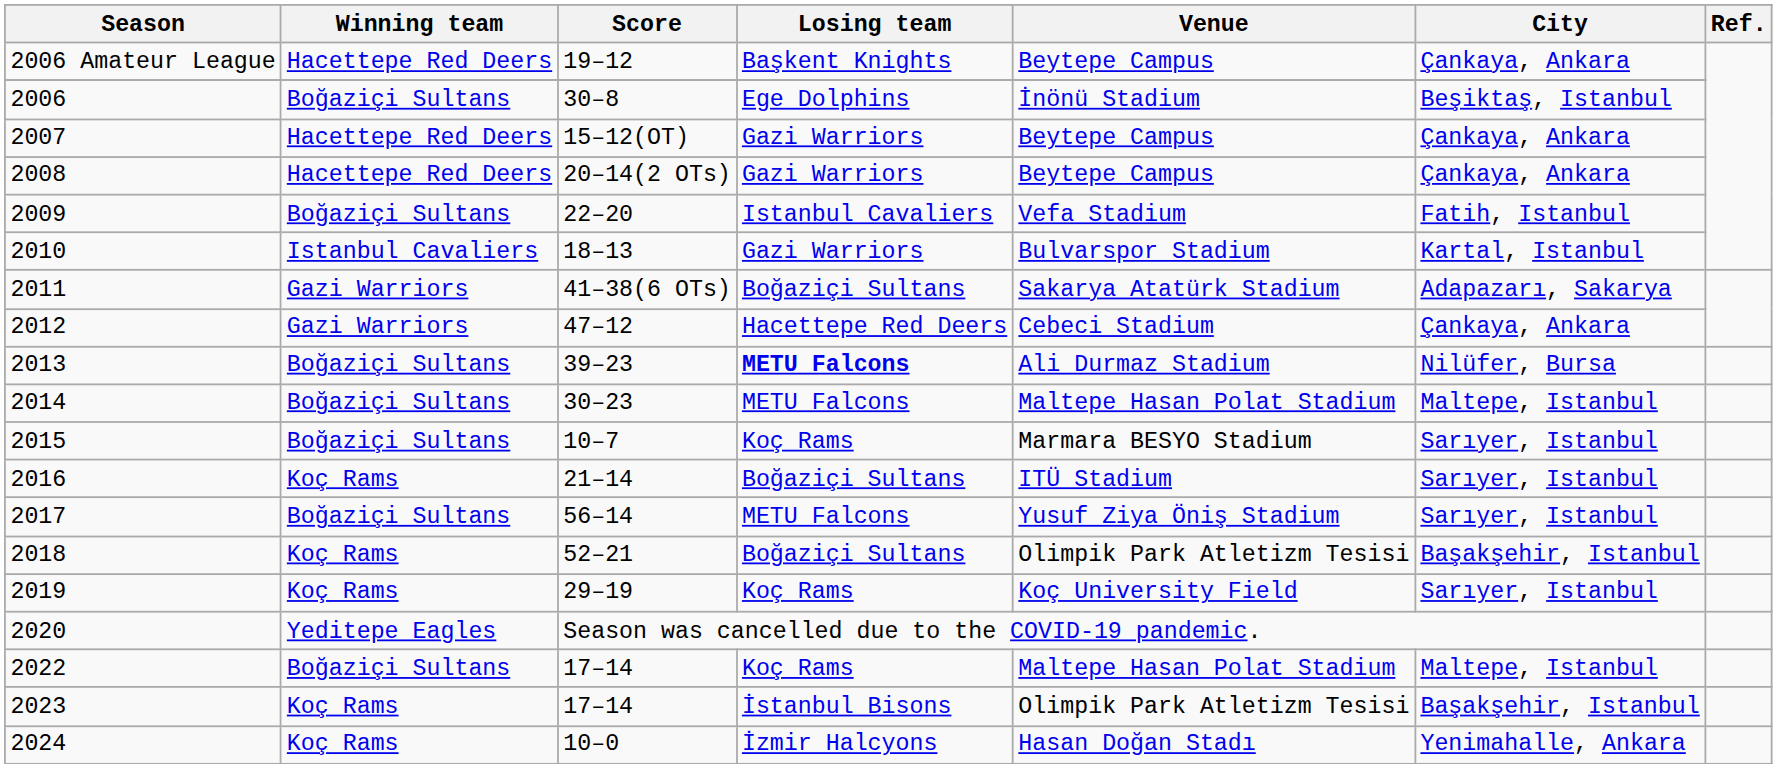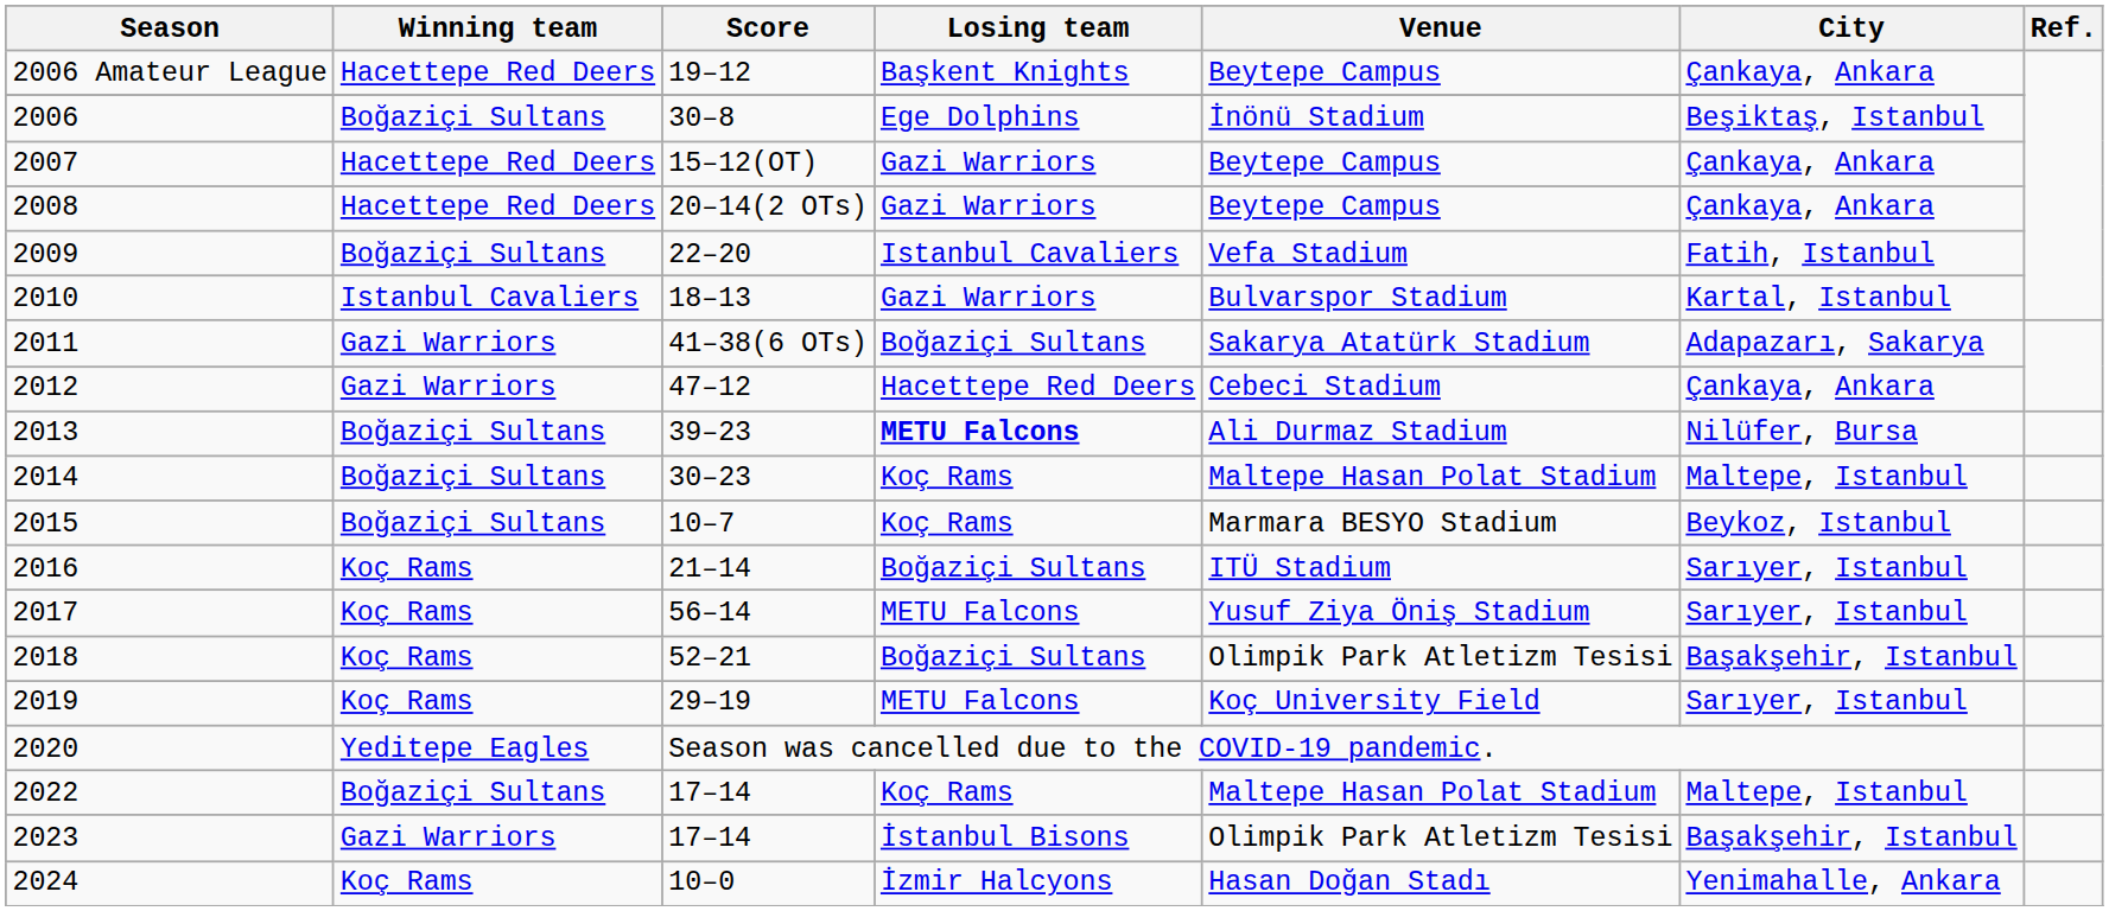 <table class="wikitable">
 <tr>
 <th>Season</th>
 <th>Winning team</th>
 <th>Score</th>
 <th>Losing team</th>
 <th>Venue</th>
 <th>City</th>
 <th>Ref.</th>
 </tr>
 <tr>
 <td>2006 Amateur League</td>
 <td><a href='#'>Hacettepe Red Deers</a></td>
 <td>19–12</td>
 <td><a href='#'>Başkent Knights</a></td>
 <td><a href='#'>Beytepe Campus</a></td>
 <td><a href='#'>Çankaya</a>, <a href='#'>Ankara</a></td>
 <td rowspan="7"></td>
 </tr>
 <tr>
 </tr>
 <tr>
 <td>2006</td>
 <td><a href='#'>Boğaziçi Sultans</a></td>
 <td>30–8</td>
 <td><a href='#'>Ege Dolphins</a></td>
 <td><a href='#'>İnönü Stadium</a></td>
 <td><a href='#'>Beşiktaş</a>, <a href='#'>Istanbul</a></td>
 </tr>
 <tr>
 <td>2007</td>
 <td><a href='#'>Hacettepe Red Deers</a></td>
 <td>15–12(OT)</td>
 <td><a href='#'>Gazi Warriors</a></td>
 <td><a href='#'>Beytepe Campus</a></td>
 <td><a href='#'>Çankaya</a>, <a href='#'>Ankara</a></td>
 </tr>
 <tr>
 <td>2008</td>
 <td><a href='#'>Hacettepe Red Deers</a></td>
 <td>20–14(2 OTs)</td>
 <td><a href='#'>Gazi Warriors</a></td>
 <td><a href='#'>Beytepe Campus</a></td>
 <td><a href='#'>Çankaya</a>, <a href='#'>Ankara</a></td>
 </tr>
 <tr>
 <td>2009</td>
 <td><a href='#'>Boğaziçi Sultans</a></td>
 <td>22–20</td>
 <td><a href='#'>Istanbul Cavaliers</a></td>
 <td><a href='#'>Vefa Stadium</a></td>
 <td><a href='#'>Fatih</a>, <a href='#'>Istanbul</a></td>
 </tr>
 <tr>
 <td>2010</td>
 <td><a href='#'>Istanbul Cavaliers</a></td>
 <td>18–13</td>
 <td><a href='#'>Gazi Warriors</a></td>
 <td><a href='#'>Bulvarspor Stadium</a></td>
 <td><a href='#'>Kartal</a>, <a href='#'>Istanbul</a></td>
 </tr>
 <tr>
 <td>2011</td>
 <td><a href='#'>Gazi Warriors</a></td>
 <td>41–38(6 OTs)</td>
 <td><a href='#'>Boğaziçi Sultans</a></td>
 <td><a href='#'>Sakarya Atatürk Stadium</a></td>
 <td><a href='#'>Adapazarı</a>, <a href='#'>Sakarya</a></td>
 </tr>
 <tr>
 <td>2012</td>
 <td><a href='#'>Gazi Warriors</a></td>
 <td>47–12</td>
 <td><a href='#'>Hacettepe Red Deers</a></td>
 <td><a href='#'>Cebeci Stadium</a></td>
 <td><a href='#'>Çankaya</a>, <a href='#'>Ankara</a></td>
 </tr>
 <tr>
 <td>2013</td>
 <td><a href='#'>Boğaziçi Sultans</a></td>
 <td>39–23</td>
 <td><strong><a href='#'>METU Falcons</a></strong></td>
 <td><a href='#'>Ali Durmaz Stadium</a></td>
 <td><a href='#'>Nilüfer</a>, <a href='#'>Bursa</a></td>
 <td></td>
 </tr>
 <tr>
 <td>2014</td>
 <td><a href='#'>Boğaziçi Sultans</a></td>
 <td>30–23</td>
-<td><a href='#'>METU Falcons</a></td>
+<td><a href='#'>Koç Rams</a></td>
 <td><a href='#'>Maltepe Hasan Polat Stadium</a></td>
 <td><a href='#'>Maltepe</a>, <a href='#'>Istanbul</a></td>
 <td></td>
 </tr>
 <tr>
 <td>2015</td>
 <td><a href='#'>Boğaziçi Sultans</a></td>
 <td>10–7</td>
 <td><a href='#'>Koç Rams</a></td>
 <td>Marmara BESYO Stadium</td>
-<td><a href='#'>Sarıyer</a>, <a href='#'>Istanbul</a></td>
+<td><a href='#'>Beykoz</a>, <a href='#'>Istanbul</a></td>
 <td></td>
 </tr>
 <tr>
 <td>2016</td>
 <td><a href='#'>Koç Rams</a></td>
 <td>21–14</td>
 <td><a href='#'>Boğaziçi Sultans</a></td>
 <td><a href='#'>ITÜ Stadium</a></td>
 <td><a href='#'>Sarıyer</a>, <a href='#'>Istanbul</a></td>
 <td></td>
 </tr>
 <tr>
 <td>2017</td>
-<td><a href='#'>Boğaziçi Sultans</a></td>
+<td><a href='#'>Koç Rams</a></td>
 <td>56–14</td>
 <td><a href='#'>METU Falcons</a></td>
 <td><a href='#'>Yusuf Ziya Öniş Stadium</a></td>
 <td><a href='#'>Sarıyer</a>, <a href='#'>Istanbul</a></td>
 <td></td>
 </tr>
 <tr>
 <td>2018</td>
 <td><a href='#'>Koç Rams</a></td>
 <td>52–21</td>
 <td><a href='#'>Boğaziçi Sultans</a></td>
 <td>Olimpik Park Atletizm Tesisi</td>
 <td><a href='#'>Başakşehir</a>, <a href='#'>Istanbul</a></td>
 <td></td>
 </tr>
 <tr>
 <td>2019</td>
 <td><a href='#'>Koç Rams</a></td>
 <td>29–19</td>
-<td><a href='#'>Koç Rams</a></td>
+<td><a href='#'>METU Falcons</a></td>
 <td><a href='#'>Koç University Field</a></td>
 <td><a href='#'>Sarıyer</a>, <a href='#'>Istanbul</a></td>
 <td></td>
 </tr>
 <tr>
 <td>2020</td>
 <td><a href='#'>Yeditepe Eagles</a></td>
 <td colspan="4">Season was cancelled due to the <a href='#'>COVID-19 pandemic</a>.</td>
 <td></td>
 </tr>
 <tr>
 <td>2022</td>
 <td><a href='#'>Boğaziçi Sultans</a></td>
 <td>17–14</td>
 <td><a href='#'>Koç Rams</a></td>
 <td><a href='#'>Maltepe Hasan Polat Stadium</a></td>
 <td><a href='#'>Maltepe</a>, <a href='#'>Istanbul</a></td>
 <td></td>
 </tr>
 <tr>
 <td>2023</td>
-<td><a href='#'>Koç Rams</a></td>
+<td><a href='#'>Gazi Warriors</a></td>
 <td>17–14</td>
 <td><a href='#'>İstanbul Bisons</a></td>
 <td>Olimpik Park Atletizm Tesisi</td>
 <td><a href='#'>Başakşehir</a>, <a href='#'>Istanbul</a></td>
 <td></td>
 </tr>
 <tr>
 <td>2024</td>
 <td><a href='#'>Koç Rams</a></td>
 <td>10–0</td>
 <td><a href='#'>İzmir Halcyons</a></td>
 <td><a href='#'>Hasan Doğan Stadı</a></td>
 <td><a href='#'>Yenimahalle</a>, <a href='#'>Ankara</a></td>
 <td></td>
 </tr>
 <tr>
 </tr>
 </table>
